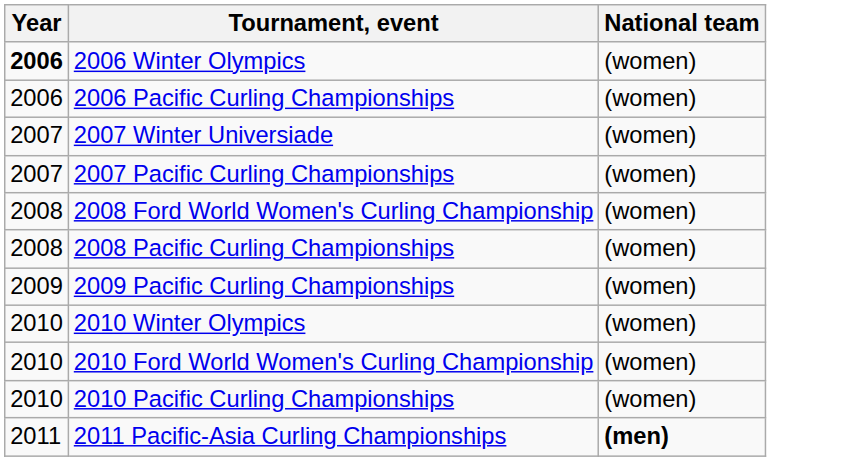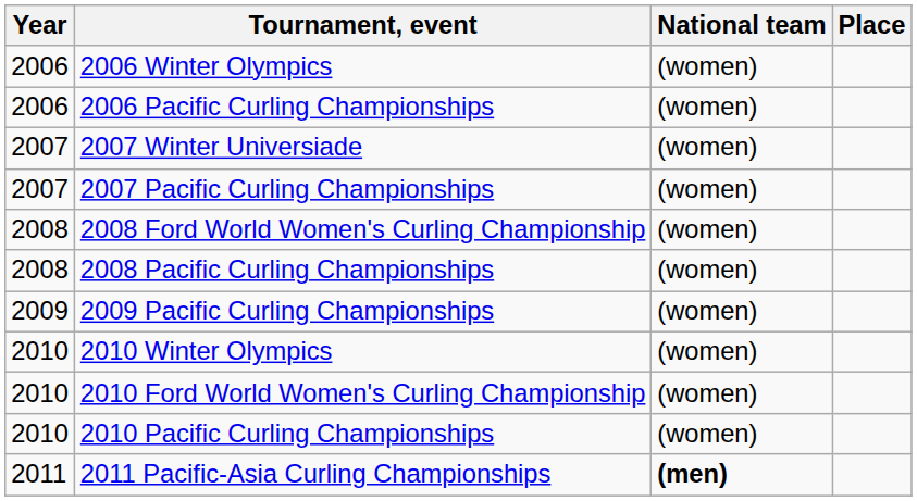 <table class="wikitable">
 <tr>
 <th scope="col">Year</th>
 <th scope="col">Tournament, event</th>
 <th scope="col">National team</th>
+<th scope="col">Place</th>
 </tr>
 <tr>
-<td><strong>2006</strong></td>
+<td>2006</td>
 <td><a href='#'>2006 Winter Olympics</a></td>
 <td> (women)</td>
+<td></td>
 </tr>
 <tr>
 <td>2006</td>
 <td><a href='#'>2006 Pacific Curling Championships</a></td>
 <td> (women)</td>
+<td></td>
 </tr>
 <tr>
 <td>2007</td>
 <td><a href='#'>2007 Winter Universiade</a></td>
 <td> (women)</td>
+<td></td>
 </tr>
 <tr>
 <td>2007</td>
 <td><a href='#'>2007 Pacific Curling Championships</a></td>
 <td> (women)</td>
+<td></td>
 </tr>
 <tr>
 <td>2008</td>
 <td><a href='#'>2008 Ford World Women's Curling Championship</a></td>
 <td> (women)</td>
+<td></td>
 </tr>
 <tr>
 <td>2008</td>
 <td><a href='#'>2008 Pacific Curling Championships</a></td>
 <td> (women)</td>
+<td></td>
 </tr>
 <tr>
 <td>2009</td>
 <td><a href='#'>2009 Pacific Curling Championships</a></td>
 <td> (women)</td>
+<td></td>
 </tr>
 <tr>
 <td>2010</td>
 <td><a href='#'>2010 Winter Olympics</a></td>
 <td> (women)</td>
+<td></td>
 </tr>
 <tr>
 <td>2010</td>
 <td><a href='#'>2010 Ford World Women's Curling Championship</a></td>
 <td> (women)</td>
+<td></td>
 </tr>
 <tr>
 <td>2010</td>
 <td><a href='#'>2010 Pacific Curling Championships</a></td>
 <td> (women)</td>
+<td></td>
 </tr>
 <tr>
 <td>2011</td>
 <td><a href='#'>2011 Pacific-Asia Curling Championships</a></td>
 <td><strong> (men)</strong></td>
+<td></td>
 </tr>
 </table>
